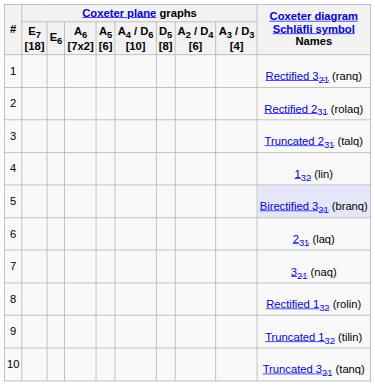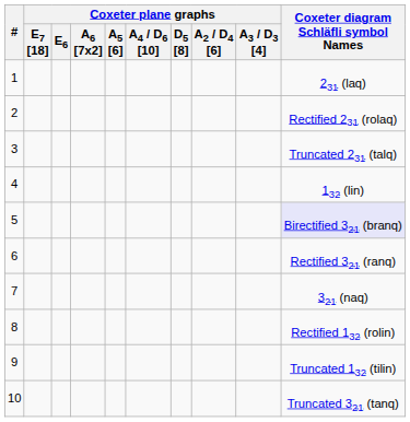 <table class="wikitable">
 <tr>
 <th rowspan=2>#</th>
 <th colspan=8><a href='#'>Coxeter plane</a> graphs</th>
 <th rowspan=2><a href='#'>Coxeter diagram</a><br><a href='#'>Schläfli symbol</a><br>Names</th>
 </tr>
 <tr>
 <th>E<sub>7</sub><br>[18]</th>
 <th>E<sub>6</sub></th>
 <th>A<sub>6</sub><br>[7x2]</th>
 <th>A<sub>5</sub><br>[6]</th>
 <th>A<sub>4</sub> / D<sub>6</sub><br>[10]</th>
 <th>D<sub>5</sub><br>[8]</th>
 <th>A<sub>2</sub> / D<sub>4</sub><br>[6]</th>
 <th>A<sub>3</sub> / D<sub>3</sub><br>[4]</th>
 </tr>
 <tr style="text-align:center;">
 <td>1</td>
 <td></td>
 <td></td>
 <td></td>
 <td></td>
 <td></td>
 <td></td>
 <td></td>
 <td></td>
-<td><br><a href='#'>Rectified 3<sub>21</sub></a> (ranq)</td>
+<td><br><a href='#'>2<sub>31</sub></a> (laq)</td>
 </tr>
 <tr style="text-align:center;">
 <td>2</td>
 <td></td>
 <td></td>
 <td></td>
 <td></td>
 <td></td>
 <td></td>
 <td></td>
 <td></td>
 <td><br><a href='#'>Rectified 2<sub>31</sub></a> (rolaq)</td>
 </tr>
 <tr style="text-align:center;">
 <td>3</td>
 <td></td>
 <td></td>
 <td></td>
 <td></td>
 <td></td>
 <td></td>
 <td></td>
 <td></td>
 <td><br><a href='#'>Truncated 2<sub>31</sub></a> (talq)</td>
 </tr>
 <tr style="text-align:center;">
 <td>4</td>
 <td></td>
 <td></td>
 <td></td>
 <td></td>
 <td></td>
 <td></td>
 <td></td>
 <td></td>
 <td><br><a href='#'>1<sub>32</sub></a> (lin)</td>
 </tr>
 <tr style="text-align:center;">
 <td>5</td>
 <td></td>
 <td></td>
 <td></td>
 <td></td>
 <td></td>
 <td></td>
 <td></td>
 <td></td>
 <td style="background: lavender;"><br><a href='#'>Birectified 3<sub>21</sub></a> (branq)</td>
 </tr>
 <tr style="text-align:center;">
 <td>6</td>
 <td></td>
 <td></td>
 <td></td>
 <td></td>
 <td></td>
 <td></td>
 <td></td>
 <td></td>
-<td><br><a href='#'>2<sub>31</sub></a> (laq)</td>
+<td><br><a href='#'>Rectified 3<sub>21</sub></a> (ranq)</td>
 </tr>
 <tr style="text-align:center;">
 <td>7</td>
 <td></td>
 <td></td>
 <td></td>
 <td></td>
 <td></td>
 <td></td>
 <td></td>
 <td></td>
 <td><br><a href='#'>3<sub>21</sub></a> (naq)</td>
 </tr>
 <tr align=center>
 <td>8</td>
 <td></td>
 <td></td>
 <td></td>
 <td></td>
 <td></td>
 <td></td>
 <td></td>
 <td></td>
 <td><br><a href='#'>Rectified 1<sub>32</sub></a> (rolin)</td>
 </tr>
 <tr align=center>
 <td>9</td>
 <td></td>
 <td></td>
 <td></td>
 <td></td>
 <td></td>
 <td></td>
 <td></td>
 <td></td>
 <td><br><a href='#'>Truncated 1<sub>32</sub></a> (tilin)</td>
 </tr>
 <tr align=center>
 <td>10</td>
 <td></td>
 <td></td>
 <td></td>
 <td></td>
 <td></td>
 <td></td>
 <td></td>
 <td></td>
 <td><br><a href='#'>Truncated 3<sub>21</sub></a> (tanq)</td>
 </tr>
 </table>
